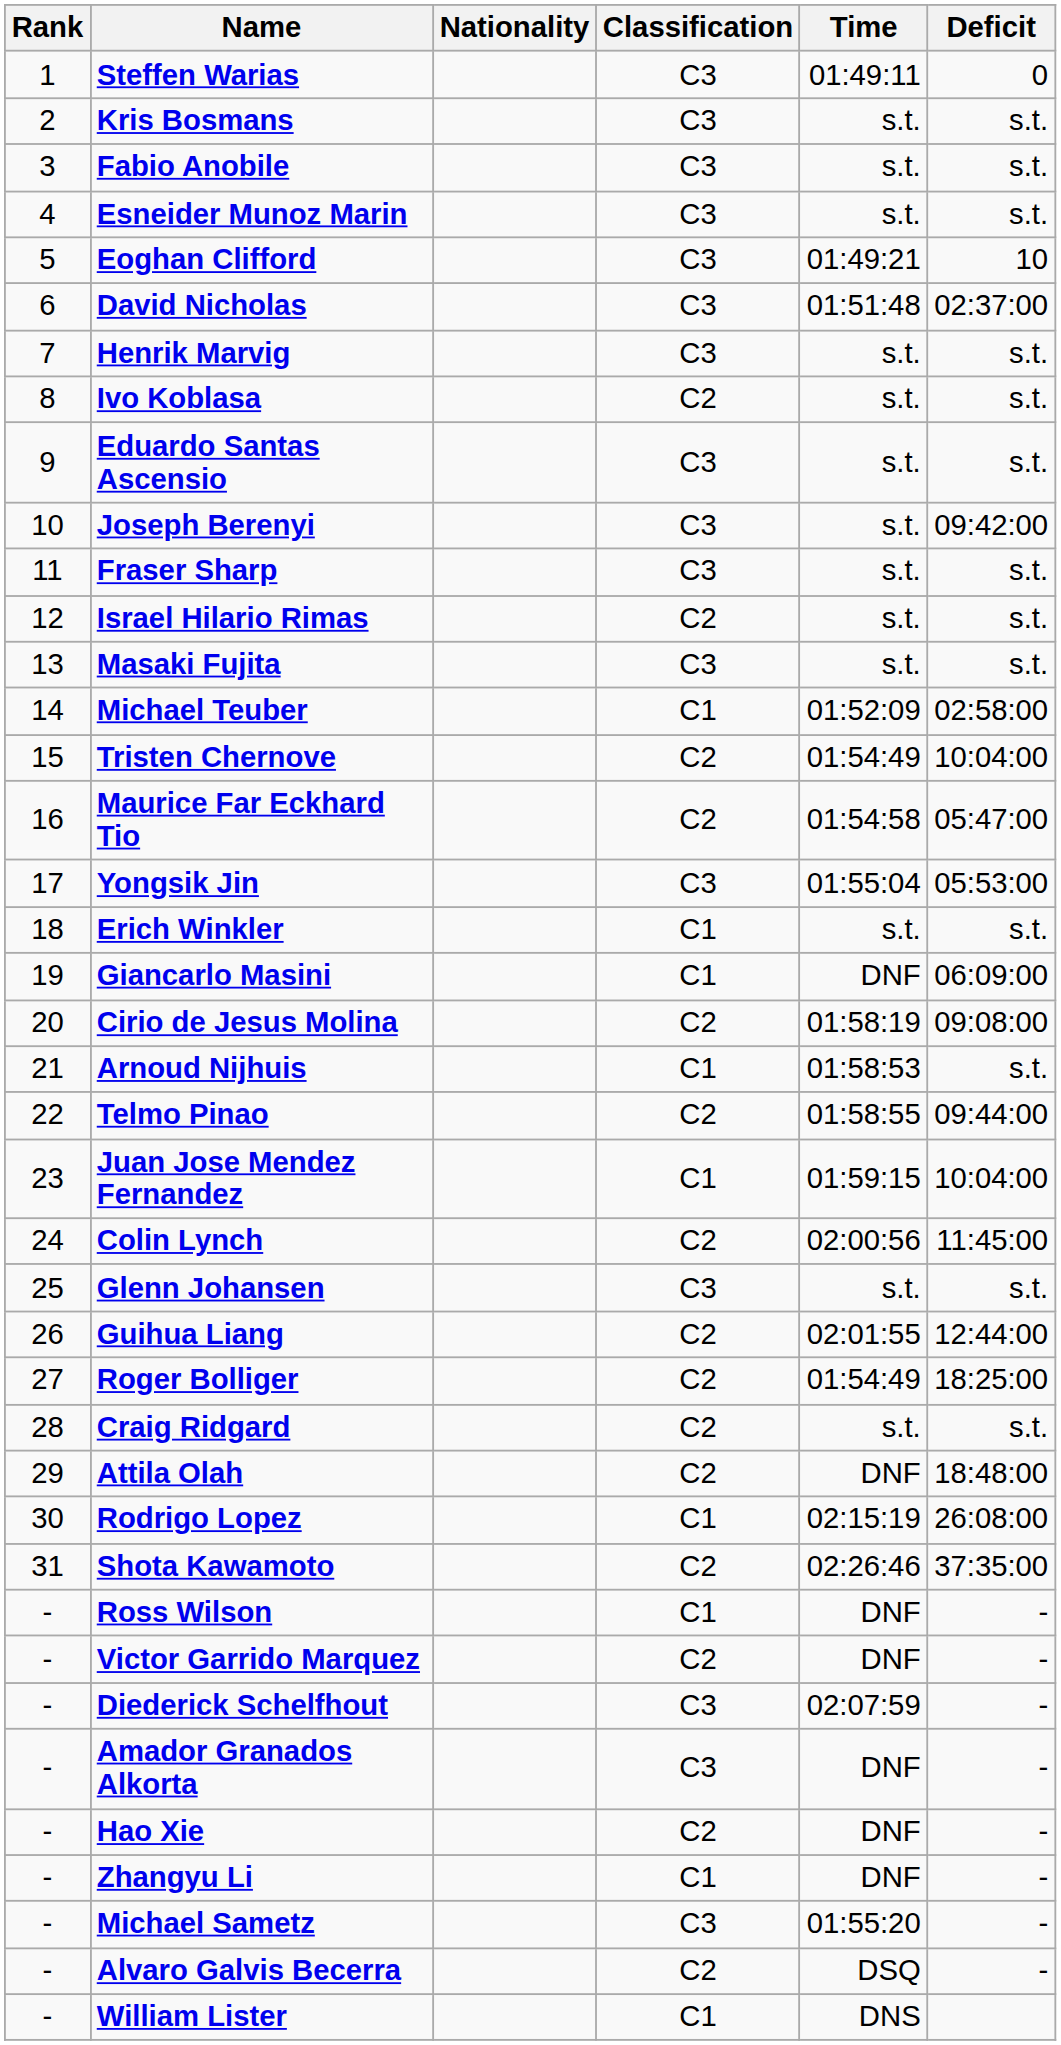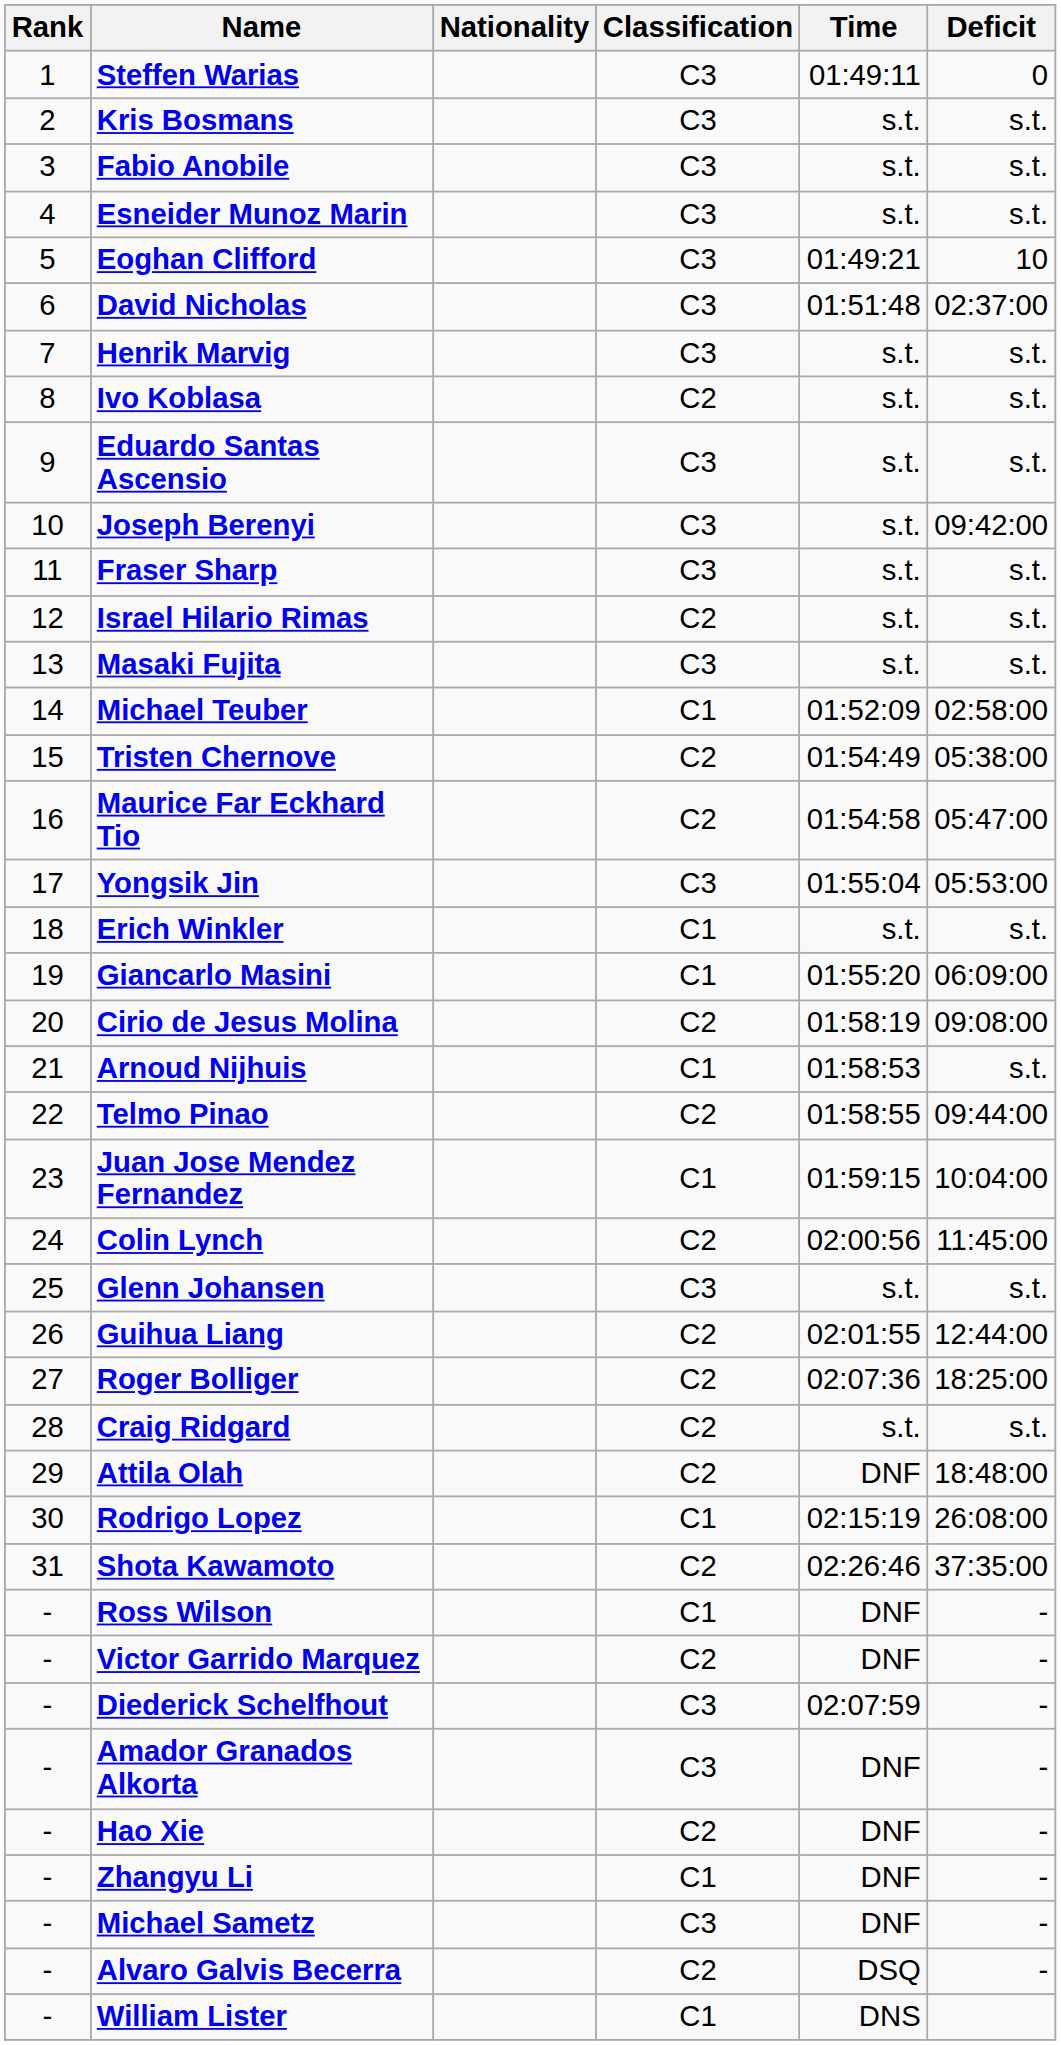 <table class="wikitable sortable" style="text-align:left">
 <tr>
 <th width=20>Rank</th>
 <th width=180>Name</th>
 <th>Nationality</th>
 <th>Classification</th>
 <th>Time</th>
 <th>Deficit</th>
 </tr>
 <tr>
 <td align=center>1</td>
 <td><strong><a href='#'>Steffen Warias</a></strong></td>
 <td></td>
 <td align=center>C3</td>
 <td align=right>01:49:11</td>
 <td align=right>0</td>
 </tr>
 <tr>
 <td align=center>2</td>
 <td><strong><a href='#'>Kris Bosmans</a></strong></td>
 <td></td>
 <td align=center>C3</td>
 <td align=right>s.t.</td>
 <td align=right>s.t.</td>
 </tr>
 <tr>
 <td align=center>3</td>
 <td><strong><a href='#'>Fabio Anobile</a></strong></td>
 <td></td>
 <td align=center>C3</td>
 <td align=right>s.t.</td>
 <td align=right>s.t.</td>
 </tr>
 <tr>
 <td align=center>4</td>
 <td><strong><a href='#'>Esneider Munoz Marin</a></strong></td>
 <td></td>
 <td align=center>C3</td>
 <td align=right>s.t.</td>
 <td align=right>s.t.</td>
 </tr>
 <tr>
 <td align=center>5</td>
 <td><strong><a href='#'>Eoghan Clifford</a></strong></td>
 <td></td>
 <td align=center>C3</td>
 <td align=right>01:49:21</td>
 <td align=right>10</td>
 </tr>
 <tr>
 <td align=center>6</td>
 <td><strong><a href='#'>David Nicholas</a></strong></td>
 <td></td>
 <td align=center>C3</td>
 <td align=right>01:51:48</td>
 <td align=right>02:37:00</td>
 </tr>
 <tr>
 <td align=center>7</td>
 <td><strong><a href='#'>Henrik Marvig</a></strong></td>
 <td></td>
 <td align=center>C3</td>
 <td align=right>s.t.</td>
 <td align=right>s.t.</td>
 </tr>
 <tr>
 <td align=center>8</td>
 <td><strong><a href='#'>Ivo Koblasa</a></strong></td>
 <td></td>
 <td align=center>C2</td>
 <td align=right>s.t.</td>
 <td align=right>s.t.</td>
 </tr>
 <tr>
 <td align=center>9</td>
 <td><strong><a href='#'>Eduardo Santas Ascensio</a></strong></td>
 <td></td>
 <td align=center>C3</td>
 <td align=right>s.t.</td>
 <td align=right>s.t.</td>
 </tr>
 <tr>
 <td align=center>10</td>
 <td><strong><a href='#'>Joseph Berenyi</a></strong></td>
 <td></td>
 <td align=center>C3</td>
 <td align=right>s.t.</td>
 <td align=right>09:42:00</td>
 </tr>
 <tr>
 <td align=center>11</td>
 <td><strong><a href='#'>Fraser Sharp</a></strong></td>
 <td></td>
 <td align=center>C3</td>
 <td align=right>s.t.</td>
 <td align=right>s.t.</td>
 </tr>
 <tr>
 <td align=center>12</td>
 <td><strong><a href='#'>Israel Hilario Rimas</a></strong></td>
 <td></td>
 <td align=center>C2</td>
 <td align=right>s.t.</td>
 <td align=right>s.t.</td>
 </tr>
 <tr>
 <td align=center>13</td>
 <td><strong><a href='#'>Masaki Fujita</a></strong></td>
 <td></td>
 <td align=center>C3</td>
 <td align=right>s.t.</td>
 <td align=right>s.t.</td>
 </tr>
 <tr>
 <td align=center>14</td>
 <td><strong><a href='#'>Michael Teuber</a></strong></td>
 <td></td>
 <td align=center>C1</td>
 <td align=right>01:52:09</td>
 <td align=right>02:58:00</td>
 </tr>
 <tr>
 <td align=center>15</td>
 <td><strong><a href='#'>Tristen Chernove</a></strong></td>
 <td></td>
 <td align=center>C2</td>
 <td align=right>01:54:49</td>
-<td align=right>10:04:00</td>
+<td align=right>05:38:00</td>
 </tr>
 <tr>
 <td align=center>16</td>
 <td><strong><a href='#'>Maurice Far Eckhard Tio</a></strong></td>
 <td></td>
 <td align=center>C2</td>
 <td align=right>01:54:58</td>
 <td align=right>05:47:00</td>
 </tr>
 <tr>
 <td align=center>17</td>
 <td><strong><a href='#'>Yongsik Jin</a></strong></td>
 <td></td>
 <td align=center>C3</td>
 <td align=right>01:55:04</td>
 <td align=right>05:53:00</td>
 </tr>
 <tr>
 <td align=center>18</td>
 <td><strong><a href='#'>Erich Winkler</a></strong></td>
 <td></td>
 <td align=center>C1</td>
 <td align=right>s.t.</td>
 <td align=right>s.t.</td>
 </tr>
 <tr>
 <td align=center>19</td>
 <td><strong><a href='#'>Giancarlo Masini</a></strong></td>
 <td></td>
 <td align=center>C1</td>
-<td align=right>DNF</td>
+<td align=right>01:55:20</td>
 <td align=right>06:09:00</td>
 </tr>
 <tr>
 <td align=center>20</td>
 <td><strong><a href='#'>Cirio de Jesus Molina</a></strong></td>
 <td></td>
 <td align=center>C2</td>
 <td align=right>01:58:19</td>
 <td align=right>09:08:00</td>
 </tr>
 <tr>
 <td align=center>21</td>
 <td><strong><a href='#'>Arnoud Nijhuis</a></strong></td>
 <td></td>
 <td align=center>C1</td>
 <td align=right>01:58:53</td>
 <td align=right>s.t.</td>
 </tr>
 <tr>
 <td align=center>22</td>
 <td><strong><a href='#'>Telmo Pinao</a></strong></td>
 <td></td>
 <td align=center>C2</td>
 <td align=right>01:58:55</td>
 <td align=right>09:44:00</td>
 </tr>
 <tr>
 <td align=center>23</td>
 <td><strong><a href='#'>Juan Jose Mendez Fernandez</a></strong></td>
 <td></td>
 <td align=center>C1</td>
 <td align=right>01:59:15</td>
 <td align=right>10:04:00</td>
 </tr>
 <tr>
 <td align=center>24</td>
 <td><strong><a href='#'>Colin Lynch</a></strong></td>
 <td></td>
 <td align=center>C2</td>
 <td align=right>02:00:56</td>
 <td align=right>11:45:00</td>
 </tr>
 <tr>
 <td align=center>25</td>
 <td><strong><a href='#'>Glenn Johansen</a></strong></td>
 <td></td>
 <td align=center>C3</td>
 <td align=right>s.t.</td>
 <td align=right>s.t.</td>
 </tr>
 <tr>
 <td align=center>26</td>
 <td><strong><a href='#'>Guihua Liang</a></strong></td>
 <td></td>
 <td align=center>C2</td>
 <td align=right>02:01:55</td>
 <td align=right>12:44:00</td>
 </tr>
 <tr>
 <td align=center>27</td>
 <td><strong><a href='#'>Roger Bolliger</a></strong></td>
 <td></td>
 <td align=center>C2</td>
-<td align=right>01:54:49</td>
+<td align=right>02:07:36</td>
 <td align=right>18:25:00</td>
 </tr>
 <tr>
 <td align=center>28</td>
 <td><strong><a href='#'>Craig Ridgard</a></strong></td>
 <td></td>
 <td align=center>C2</td>
 <td align=right>s.t.</td>
 <td align=right>s.t.</td>
 </tr>
 <tr>
 <td align=center>29</td>
 <td><strong><a href='#'>Attila Olah</a></strong></td>
 <td></td>
 <td align=center>C2</td>
 <td align=right>DNF</td>
 <td align=right>18:48:00</td>
 </tr>
 <tr>
 <td align=center>30</td>
 <td><strong><a href='#'>Rodrigo Lopez</a></strong></td>
 <td></td>
 <td align=center>C1</td>
 <td align=right>02:15:19</td>
 <td align=right>26:08:00</td>
 </tr>
 <tr>
 <td align=center>31</td>
 <td><strong><a href='#'>Shota Kawamoto</a></strong></td>
 <td></td>
 <td align=center>C2</td>
 <td align=right>02:26:46</td>
 <td align=right>37:35:00</td>
 </tr>
 <tr>
 <td align=center>-</td>
 <td><strong><a href='#'>Ross Wilson</a></strong></td>
 <td></td>
 <td align=center>C1</td>
 <td align=right>DNF</td>
 <td align=right>-</td>
 </tr>
 <tr>
 <td align=center>-</td>
 <td><strong><a href='#'>Victor Garrido Marquez</a></strong></td>
 <td></td>
 <td align=center>C2</td>
 <td align=right>DNF</td>
 <td align=right>-</td>
 </tr>
 <tr>
 <td align=center>-</td>
 <td><strong><a href='#'>Diederick Schelfhout</a></strong></td>
 <td></td>
 <td align=center>C3</td>
 <td align=right>02:07:59</td>
 <td align=right>-</td>
 </tr>
 <tr>
 <td align=center>-</td>
 <td><strong><a href='#'>Amador Granados Alkorta</a></strong></td>
 <td></td>
 <td align=center>C3</td>
 <td align=right>DNF</td>
 <td align=right>-</td>
 </tr>
 <tr>
 <td align=center>-</td>
 <td><strong><a href='#'>Hao Xie</a></strong></td>
 <td></td>
 <td align=center>C2</td>
 <td align=right>DNF</td>
 <td align=right>-</td>
 </tr>
 <tr>
 <td align=center>-</td>
 <td><strong><a href='#'>Zhangyu Li</a></strong></td>
 <td></td>
 <td align=center>C1</td>
 <td align=right>DNF</td>
 <td align=right>-</td>
 </tr>
 <tr>
 <td align=center>-</td>
 <td><strong><a href='#'>Michael Sametz</a></strong></td>
 <td></td>
 <td align=center>C3</td>
-<td align=right>01:55:20</td>
+<td align=right>DNF</td>
 <td align=right>-</td>
 </tr>
 <tr>
 <td align=center>-</td>
 <td><strong><a href='#'>Alvaro Galvis Becerra</a></strong></td>
 <td></td>
 <td align=center>C2</td>
 <td align=right>DSQ</td>
 <td align=right>-</td>
 </tr>
 <tr>
 <td align=center>-</td>
 <td><strong><a href='#'>William Lister</a></strong></td>
 <td></td>
 <td align=center>C1</td>
 <td align=right>DNS</td>
 <td align=right></td>
 </tr>
 </table>
